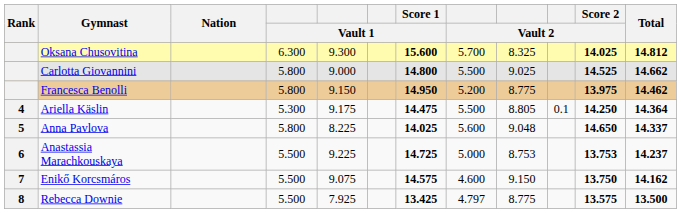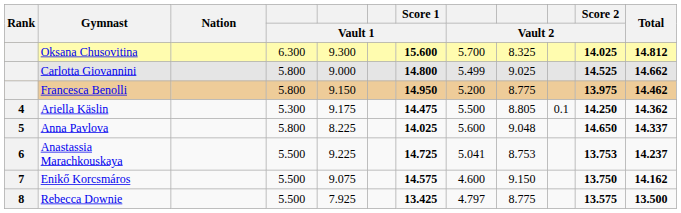 <table class="wikitable sortable" style="text-align:center; font-size:100%">
 <tr>
 <th rowspan=2 style="width:20px;">Rank</th>
 <th rowspan=2 style="width:170px;">Gymnast</th>
 <th rowspan=2 style="width:120px;">Nation</th>
 <th colspan=1 style="width:60px;"></th>
 <th colspan=1 style="width:60px;"></th>
 <th colspan=1 style="width:30px;"></th>
 <th colspan=1 style="width:60px;">Score 1</th>
 <th colspan=1 style="width:60px;"></th>
 <th colspan=1 style="width:60px;"></th>
 <th colspan=1 style="width:30px;"></th>
 <th colspan=1 style="width:60px;">Score 2</th>
 <th rowspan=2 style="width:60px;">Total</th>
 </tr>
 <tr>
 <th colspan=4>Vault 1</th>
 <th colspan=4>Vault 2</th>
 </tr>
 <tr style="background:#fffcaf;">
 <th scope=row style="text-align:center"></th>
 <td style="text-align:left;"><a href='#'>Oksana Chusovitina</a></td>
 <td style="text-align:left;"></td>
 <td>6.300</td>
 <td>9.300</td>
 <td></td>
 <td><strong>15.600</strong></td>
 <td>5.700</td>
 <td>8.325</td>
 <td></td>
 <td><strong>14.025</strong></td>
 <td><strong>14.812</strong></td>
 </tr>
 <tr style="background:#e5e5e5;">
 <th scope=row style="text-align:center"></th>
 <td align=left><a href='#'>Carlotta Giovannini</a></td>
 <td style="text-align:left;"></td>
 <td>5.800</td>
 <td>9.000</td>
 <td></td>
 <td><strong>14.800</strong></td>
-<td>5.500</td>
+<td>5.499</td>
 <td>9.025</td>
 <td></td>
 <td><strong>14.525</strong></td>
 <td><strong>14.662</strong></td>
 </tr>
 <tr style="background:#ec9;">
 <th scope=row style="text-align:center"></th>
 <td align=left><a href='#'>Francesca Benolli</a></td>
 <td style="text-align:left;"></td>
 <td>5.800</td>
 <td>9.150</td>
 <td></td>
 <td><strong>14.950</strong></td>
 <td>5.200</td>
 <td>8.775</td>
 <td></td>
 <td><strong>13.975</strong></td>
 <td><strong>14.462</strong></td>
 </tr>
 <tr>
 <th scope=row style="text-align:center">4</th>
 <td align=left><a href='#'>Ariella Käslin</a></td>
 <td style="text-align:left;"></td>
 <td>5.300</td>
 <td>9.175</td>
 <td></td>
 <td><strong>14.475</strong></td>
 <td>5.500</td>
 <td>8.805</td>
 <td>0.1</td>
 <td><strong>14.250</strong></td>
-<td><strong>14.364</strong></td>
+<td><strong>14.362</strong></td>
 </tr>
 <tr>
 <th scope=row style="text-align:center">5</th>
 <td align=left><a href='#'>Anna Pavlova</a></td>
 <td style="text-align:left;"></td>
 <td>5.800</td>
 <td>8.225</td>
 <td></td>
 <td><strong>14.025</strong></td>
 <td>5.600</td>
 <td>9.048</td>
 <td></td>
 <td><strong>14.650</strong></td>
 <td><strong>14.337</strong></td>
 </tr>
 <tr>
 <th scope=row style="text-align:center">6</th>
 <td align=left><a href='#'>Anastassia Marachkouskaya</a></td>
 <td style="text-align:left;"></td>
 <td>5.500</td>
 <td>9.225</td>
 <td></td>
 <td><strong>14.725</strong></td>
-<td>5.000</td>
+<td>5.041</td>
 <td>8.753</td>
 <td></td>
 <td><strong>13.753</strong></td>
 <td><strong>14.237</strong></td>
 </tr>
 <tr>
 <th scope=row style="text-align:center">7</th>
 <td align=left><a href='#'>Enikő Korcsmáros</a></td>
 <td style="text-align:left;"></td>
 <td>5.500</td>
 <td>9.075</td>
 <td></td>
 <td><strong>14.575</strong></td>
 <td>4.600</td>
 <td>9.150</td>
 <td></td>
 <td><strong>13.750</strong></td>
 <td><strong>14.162</strong></td>
 </tr>
 <tr>
 <th scope=row style="text-align:center">8</th>
 <td align=left><a href='#'>Rebecca Downie</a></td>
 <td style="text-align:left;"></td>
 <td>5.500</td>
 <td>7.925</td>
 <td></td>
 <td><strong>13.425</strong></td>
 <td>4.797</td>
 <td>8.775</td>
 <td></td>
 <td><strong>13.575</strong></td>
 <td><strong>13.500</strong></td>
 </tr>
 </table>
